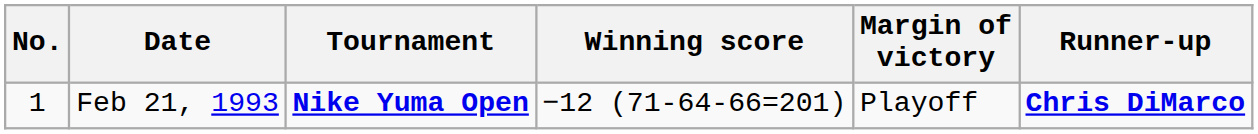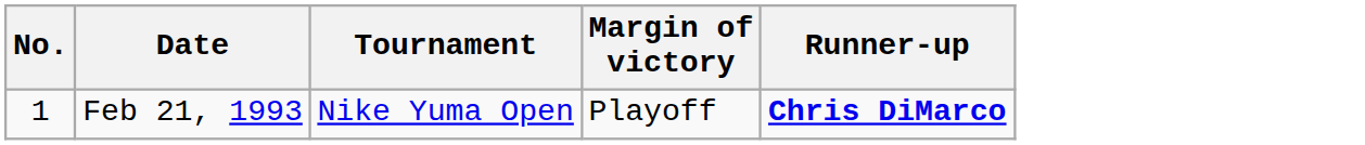 <table class="wikitable" style="font-size:95%;">
 <tr>
 <th>No.</th>
 <th>Date</th>
 <th>Tournament</th>
-<th>Winning score</th>
 <th>Margin of<br>victory</th>
 <th>Runner-up</th>
 </tr>
 <tr>
 <td align=center>1</td>
 <td align=right>Feb 21, <a href='#'>1993</a></td>
-<td><strong><a href='#'>Nike Yuma Open</a></strong></td>
-<td>−12 (71-64-66=201)</td>
+<td><a href='#'>Nike Yuma Open</a></td>
 <td>Playoff</td>
 <td><strong> <a href='#'>Chris DiMarco</a></strong></td>
 </tr>
 </table>
